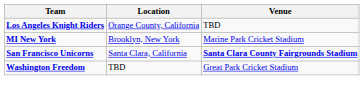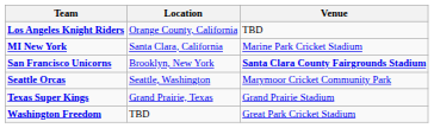 <table class="wikitable" style="font-size:85%">
 <tr>
 <th>Team</th>
 <th>Location</th>
 <th>Venue</th>
 </tr>
 <tr>
 <td><strong><a href='#'>Los Angeles Knight Riders</a></strong></td>
 <td><a href='#'>Orange County, California</a></td>
 <td>TBD</td>
 </tr>
 <tr>
 <td><strong><a href='#'>MI New York</a></strong></td>
-<td><a href='#'>Brooklyn, New York</a></td>
+<td><a href='#'>Santa Clara, California</a></td>
 <td><a href='#'>Marine Park Cricket Stadium</a></td>
 </tr>
 <tr>
 <td><strong><a href='#'>San Francisco Unicorns</a></strong></td>
-<td><a href='#'>Santa Clara, California</a></td>
+<td><a href='#'>Brooklyn, New York</a></td>
 <td><strong><a href='#'>Santa Clara County Fairgrounds Stadium</a></strong></td>
+</tr>
+<tr>
+<td><strong><a href='#'>Seattle Orcas</a></strong></td>
+<td><a href='#'>Seattle, Washington</a></td>
+<td><a href='#'>Marymoor Cricket Community Park</a></td>
+</tr>
+<tr>
+<td><strong><a href='#'>Texas Super Kings</a></strong></td>
+<td><a href='#'>Grand Prairie, Texas</a></td>
+<td><a href='#'>Grand Prairie Stadium</a></td>
 </tr>
 <tr>
 <td><strong><a href='#'>Washington Freedom</a></strong></td>
 <td>TBD</td>
 <td><a href='#'>Great Park Cricket Stadium</a></td>
 </tr>
 </table>
